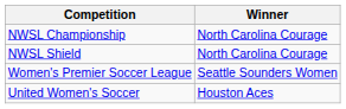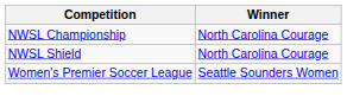 <table class="wikitable">
 <tr>
 <th>Competition</th>
 <th>Winner</th>
 </tr>
 <tr>
 <td><a href='#'>NWSL Championship</a></td>
 <td><a href='#'>North Carolina Courage</a></td>
 </tr>
 <tr>
 <td><a href='#'>NWSL Shield</a></td>
 <td><a href='#'>North Carolina Courage</a></td>
 </tr>
 <tr>
 <td><a href='#'>Women's Premier Soccer League</a></td>
 <td><a href='#'>Seattle Sounders Women</a></td>
 </tr>
-<tr>
-<td><a href='#'>United Women's Soccer</a></td>
-<td><a href='#'>Houston Aces</a></td>
-</tr>
 </table>
